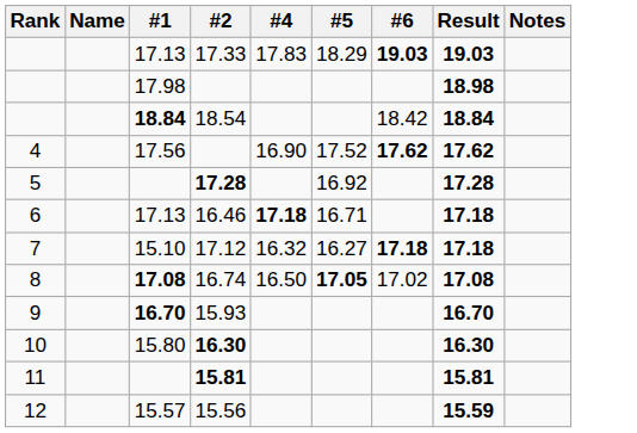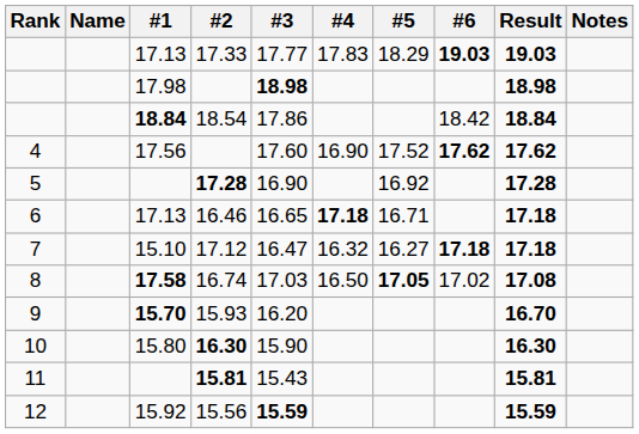 <table class="wikitable sortable" style="text-align:center">
 <tr>
 <th>Rank</th>
 <th>Name</th>
 <th>#1</th>
 <th>#2</th>
+<th>#3</th>
 <th>#4</th>
 <th>#5</th>
 <th>#6</th>
 <th>Result</th>
 <th>Notes</th>
 </tr>
 <tr>
 <td></td>
 <td align="left"></td>
 <td>17.13</td>
 <td>17.33</td>
+<td>17.77</td>
 <td>17.83</td>
 <td>18.29</td>
 <td><strong>19.03</strong></td>
 <td><strong>19.03</strong></td>
 <td></td>
 </tr>
 <tr>
 <td></td>
 <td align="left"></td>
 <td>17.98</td>
 <td></td>
+<td><strong>18.98</strong></td>
 <td></td>
 <td></td>
 <td></td>
 <td><strong>18.98</strong></td>
 <td></td>
 </tr>
 <tr>
 <td></td>
 <td align="left"></td>
 <td><strong>18.84</strong></td>
 <td>18.54</td>
+<td>17.86</td>
 <td></td>
 <td></td>
 <td>18.42</td>
 <td><strong>18.84</strong></td>
 <td></td>
 </tr>
 <tr>
 <td>4</td>
 <td align="left"></td>
 <td>17.56</td>
 <td></td>
+<td>17.60</td>
 <td>16.90</td>
 <td>17.52</td>
 <td><strong>17.62</strong></td>
 <td><strong>17.62</strong></td>
 <td></td>
 </tr>
 <tr>
 <td>5</td>
 <td align="left"></td>
 <td></td>
 <td><strong>17.28</strong></td>
+<td>16.90</td>
 <td></td>
 <td>16.92</td>
 <td></td>
 <td><strong>17.28</strong></td>
 <td></td>
 </tr>
 <tr>
 <td>6</td>
 <td align="left"></td>
 <td>17.13</td>
 <td>16.46</td>
+<td>16.65</td>
 <td><strong>17.18</strong></td>
 <td>16.71</td>
 <td></td>
 <td><strong>17.18</strong></td>
 <td></td>
 </tr>
 <tr>
 <td>7</td>
 <td align="left"></td>
 <td>15.10</td>
 <td>17.12</td>
+<td>16.47</td>
 <td>16.32</td>
 <td>16.27</td>
 <td><strong>17.18</strong></td>
 <td><strong>17.18</strong></td>
 <td></td>
 </tr>
 <tr>
 <td>8</td>
 <td align="left"></td>
-<td><strong>17.08</strong></td>
+<td><strong>17.58</strong></td>
 <td>16.74</td>
+<td>17.03</td>
 <td>16.50</td>
 <td><strong>17.05</strong></td>
 <td>17.02</td>
 <td><strong>17.08</strong></td>
 <td></td>
 </tr>
 <tr>
 <td>9</td>
 <td align="left"></td>
-<td><strong>16.70</strong></td>
+<td><strong>15.70</strong></td>
 <td>15.93</td>
+<td>16.20</td>
 <td></td>
 <td></td>
 <td></td>
 <td><strong>16.70</strong></td>
 <td></td>
 </tr>
 <tr>
 <td>10</td>
 <td align="left"></td>
 <td>15.80</td>
 <td><strong>16.30</strong></td>
+<td>15.90</td>
 <td></td>
 <td></td>
 <td></td>
 <td><strong>16.30</strong></td>
 <td></td>
 </tr>
 <tr>
 <td>11</td>
 <td align="left"></td>
 <td></td>
 <td><strong>15.81</strong></td>
+<td>15.43</td>
 <td></td>
 <td></td>
 <td></td>
 <td><strong>15.81</strong></td>
 <td></td>
 </tr>
 <tr>
 <td>12</td>
 <td align="left"></td>
-<td>15.57</td>
+<td>15.92</td>
 <td>15.56</td>
+<td><strong>15.59</strong></td>
 <td></td>
 <td></td>
 <td></td>
 <td><strong>15.59</strong></td>
 <td></td>
 </tr>
 </table>
